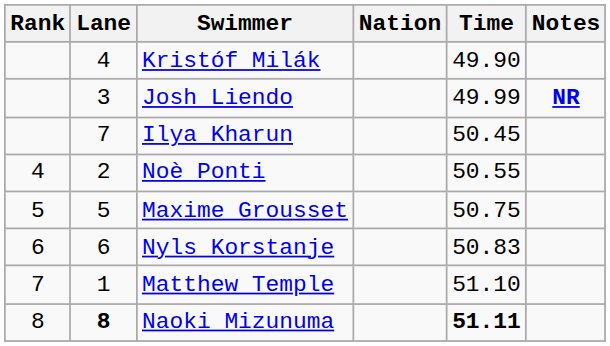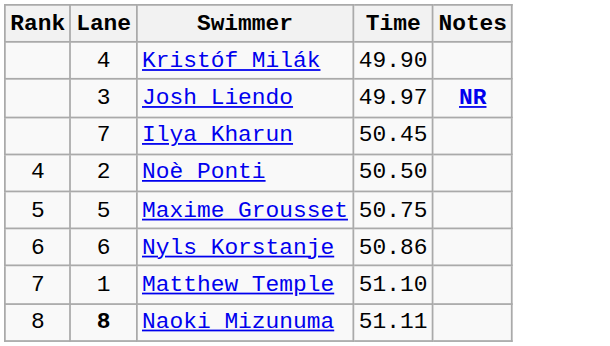 <table class="wikitable sortable mw-collapsible" style="text-align:center">
 <tr>
 <th scope="col">Rank</th>
 <th scope="col">Lane</th>
 <th scope="col">Swimmer</th>
-<th scope="col">Nation</th>
 <th scope="col">Time</th>
 <th scope="col">Notes</th>
 </tr>
 <tr>
 <td></td>
 <td>4</td>
 <td align="left"><a href='#'>Kristóf Milák</a></td>
-<td align="left"></td>
 <td>49.90</td>
 <td></td>
 </tr>
 <tr>
 <td></td>
 <td>3</td>
 <td align="left"><a href='#'>Josh Liendo</a></td>
-<td align="left"></td>
-<td>49.99</td>
+<td>49.97</td>
 <td><strong><a href='#'>NR</a></strong></td>
 </tr>
 <tr>
 <td></td>
 <td>7</td>
 <td align="left"><a href='#'>Ilya Kharun</a></td>
-<td align="left"></td>
 <td>50.45</td>
 <td></td>
 </tr>
 <tr>
 <td>4</td>
 <td>2</td>
 <td align="left"><a href='#'>Noè Ponti</a></td>
-<td align="left"></td>
-<td>50.55</td>
+<td>50.50</td>
 <td></td>
 </tr>
 <tr>
 <td>5</td>
 <td>5</td>
 <td align="left"><a href='#'>Maxime Grousset</a></td>
-<td align="left"></td>
 <td>50.75</td>
 <td></td>
 </tr>
 <tr>
 <td>6</td>
 <td>6</td>
 <td align="left"><a href='#'>Nyls Korstanje</a></td>
-<td align="left"></td>
-<td>50.83</td>
+<td>50.86</td>
 <td></td>
 </tr>
 <tr>
 <td>7</td>
 <td>1</td>
 <td align="left"><a href='#'>Matthew Temple</a></td>
-<td align="left"></td>
 <td>51.10</td>
 <td></td>
 </tr>
 <tr>
 <td>8</td>
 <td><strong>8</strong></td>
 <td align="left"><a href='#'>Naoki Mizunuma</a></td>
-<td align="left"></td>
-<td><strong>51.11</strong></td>
+<td>51.11</td>
 <td></td>
 </tr>
 </table>
